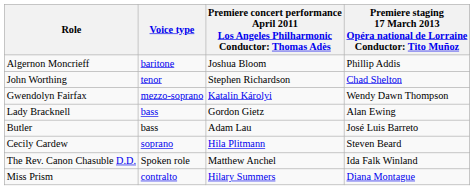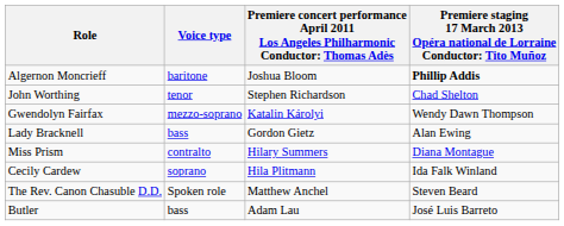 <table class="wikitable">
 <tr>
 <th>Role</th>
 <th><a href='#'>Voice type</a></th>
 <th>Premiere concert performance<br>April 2011<br><a href='#'>Los Angeles Philharmonic</a><br>Conductor: <a href='#'>Thomas Adès</a></th>
 <th>Premiere staging<br>17 March 2013<br><a href='#'>Opéra national de Lorraine</a><br>Conductor: <a href='#'>Tito Muñoz</a></th>
 </tr>
 <tr>
 <td>Algernon Moncrieff</td>
 <td><a href='#'>baritone</a></td>
 <td>Joshua Bloom</td>
-<td>Phillip Addis</td>
+<td><strong>Phillip Addis</strong></td>
 </tr>
 <tr>
 <td>John Worthing</td>
 <td><a href='#'>tenor</a></td>
 <td>Stephen Richardson</td>
 <td><a href='#'>Chad Shelton</a></td>
 </tr>
 <tr>
 <td>Gwendolyn Fairfax</td>
 <td><a href='#'>mezzo-soprano</a></td>
 <td><a href='#'>Katalin Károlyi</a></td>
 <td>Wendy Dawn Thompson</td>
 </tr>
 <tr>
 <td>Lady Bracknell</td>
 <td><a href='#'>bass</a></td>
 <td>Gordon Gietz</td>
 <td>Alan Ewing</td>
 </tr>
 <tr>
+<td>Miss Prism</td>
+<td><a href='#'>contralto</a></td>
+<td><a href='#'>Hilary Summers</a></td>
+<td><a href='#'>Diana Montague</a></td>
+</tr>
+<tr>
+<td>Cecily Cardew</td>
+<td><a href='#'>soprano</a></td>
+<td><a href='#'>Hila Plitmann</a></td>
+<td>Ida Falk Winland</td>
+</tr>
+<tr>
+<td>The Rev. Canon Chasuble <a href='#'>D.D.</a></td>
+<td>Spoken role</td>
+<td>Matthew Anchel</td>
+<td>Steven Beard</td>
+</tr>
+<tr>
 <td>Butler</td>
 <td>bass</td>
 <td>Adam Lau</td>
 <td>José Luis Barreto</td>
 </tr>
-<tr>
-<td>Cecily Cardew</td>
-<td><a href='#'>soprano</a></td>
-<td><a href='#'>Hila Plitmann</a></td>
-<td>Steven Beard</td>
-</tr>
-<tr>
-<td>The Rev. Canon Chasuble <a href='#'>D.D.</a></td>
-<td>Spoken role</td>
-<td>Matthew Anchel</td>
-<td>Ida Falk Winland</td>
-</tr>
-<tr>
-<td>Miss Prism</td>
-<td><a href='#'>contralto</a></td>
-<td><a href='#'>Hilary Summers</a></td>
-<td><a href='#'>Diana Montague</a></td>
-</tr>
 </table>
